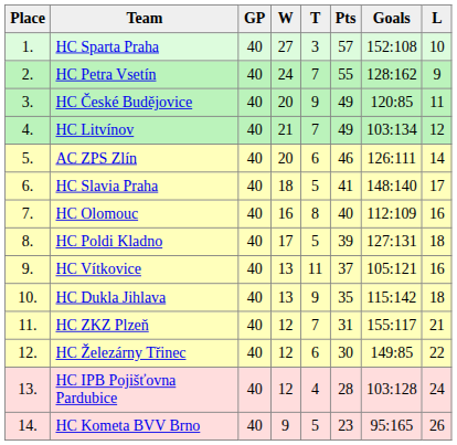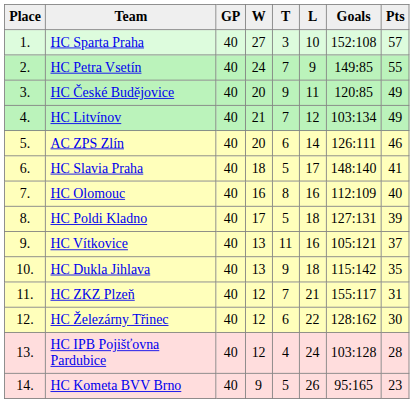 <table style=border-collapse:collapse border=1 cellspacing=0 cellpadding=5>
 <tr align=center bgcolor=#efefef>
 <th width="20">Place</th>
 <th width="185">Team</th>
 <th width="20">GP</th>
 <th width="20">W</th>
 <th width="20">T</th>
+<th width="20">L</th>
+<th width="40">Goals</th>
 <th width="20">Pts</th>
-<th width="40">Goals</th>
-<th width="20">L</th>
 </tr>
 <tr style="text-align:center;background:#DDFCDD">
 <td>1.</td>
 <td align="left"><a href='#'>HC Sparta Praha</a></td>
 <td>40</td>
 <td>27</td>
 <td>3</td>
+<td>10</td>
+<td>152:108</td>
 <td>57</td>
-<td>152:108</td>
-<td>10</td>
 </tr>
 <tr style="text-align:center;background:#BBF3BB">
 <td>2.</td>
 <td align="left"><a href='#'>HC Petra Vsetín</a></td>
 <td>40</td>
 <td>24</td>
 <td>7</td>
+<td>9</td>
+<td>149:85</td>
 <td>55</td>
-<td>128:162</td>
-<td>9</td>
 </tr>
 <tr style="text-align:center;background:#BBF3BB">
 <td>3.</td>
 <td align="left"><a href='#'>HC České Budějovice</a></td>
 <td>40</td>
 <td>20</td>
 <td>9</td>
+<td>11</td>
+<td>120:85</td>
 <td>49</td>
-<td>120:85</td>
-<td>11</td>
 </tr>
 <tr style="text-align:center;background:#BBF3BB">
 <td>4.</td>
 <td align="left"><a href='#'>HC Litvínov</a></td>
 <td>40</td>
 <td>21</td>
 <td>7</td>
+<td>12</td>
+<td>103:134</td>
 <td>49</td>
-<td>103:134</td>
-<td>12</td>
 </tr>
 <tr style="text-align:center;background:#FFFFBB">
 <td>5.</td>
 <td align="left"><a href='#'>AC ZPS Zlín</a></td>
 <td>40</td>
 <td>20</td>
 <td>6</td>
+<td>14</td>
+<td>126:111</td>
 <td>46</td>
-<td>126:111</td>
-<td>14</td>
 </tr>
 <tr style="text-align:center;background:#FFFFBB">
 <td>6.</td>
 <td align="left"><a href='#'>HC Slavia Praha</a></td>
 <td>40</td>
 <td>18</td>
 <td>5</td>
+<td>17</td>
+<td>148:140</td>
 <td>41</td>
-<td>148:140</td>
-<td>17</td>
 </tr>
 <tr style="text-align:center;background:#FFFFBB">
 <td>7.</td>
 <td align="left"><a href='#'>HC Olomouc</a></td>
 <td>40</td>
 <td>16</td>
 <td>8</td>
+<td>16</td>
+<td>112:109</td>
 <td>40</td>
-<td>112:109</td>
-<td>16</td>
 </tr>
 <tr style="text-align:center;background:#FFFFBB">
 <td>8.</td>
 <td align="left"><a href='#'>HC Poldi Kladno</a></td>
 <td>40</td>
 <td>17</td>
 <td>5</td>
+<td>18</td>
+<td>127:131</td>
 <td>39</td>
-<td>127:131</td>
-<td>18</td>
 </tr>
 <tr style="text-align:center;background:#FFFFBB">
 <td>9.</td>
 <td align="left"><a href='#'>HC Vítkovice</a></td>
 <td>40</td>
 <td>13</td>
 <td>11</td>
+<td>16</td>
+<td>105:121</td>
 <td>37</td>
-<td>105:121</td>
-<td>16</td>
 </tr>
 <tr style="text-align:center;background:#FFFFBB">
 <td>10.</td>
 <td align="left"><a href='#'>HC Dukla Jihlava</a></td>
 <td>40</td>
 <td>13</td>
 <td>9</td>
+<td>18</td>
+<td>115:142</td>
 <td>35</td>
-<td>115:142</td>
-<td>18</td>
 </tr>
 <tr style="text-align:center;background:#FFFFBB">
 <td>11.</td>
 <td align="left"><a href='#'>HC ZKZ Plzeň</a></td>
 <td>40</td>
 <td>12</td>
 <td>7</td>
+<td>21</td>
+<td>155:117</td>
 <td>31</td>
-<td>155:117</td>
-<td>21</td>
 </tr>
 <tr style="text-align:center;background:#FFFFBB">
 <td>12.</td>
 <td align="left"><a href='#'>HC Železárny Třinec</a></td>
 <td>40</td>
 <td>12</td>
 <td>6</td>
+<td>22</td>
+<td>128:162</td>
 <td>30</td>
-<td>149:85</td>
-<td>22</td>
 </tr>
 <tr style="text-align:center;background:#FFDDDD">
 <td>13.</td>
 <td align="left"><a href='#'>HC IPB Pojišťovna Pardubice</a></td>
 <td>40</td>
 <td>12</td>
 <td>4</td>
+<td>24</td>
+<td>103:128</td>
 <td>28</td>
-<td>103:128</td>
-<td>24</td>
 </tr>
 <tr style="text-align:center;background:#FFDDDD">
 <td>14.</td>
 <td align="left"><a href='#'>HC Kometa BVV Brno</a></td>
 <td>40</td>
 <td>9</td>
 <td>5</td>
+<td>26</td>
+<td>95:165</td>
 <td>23</td>
-<td>95:165</td>
-<td>26</td>
 </tr>
 </table>
